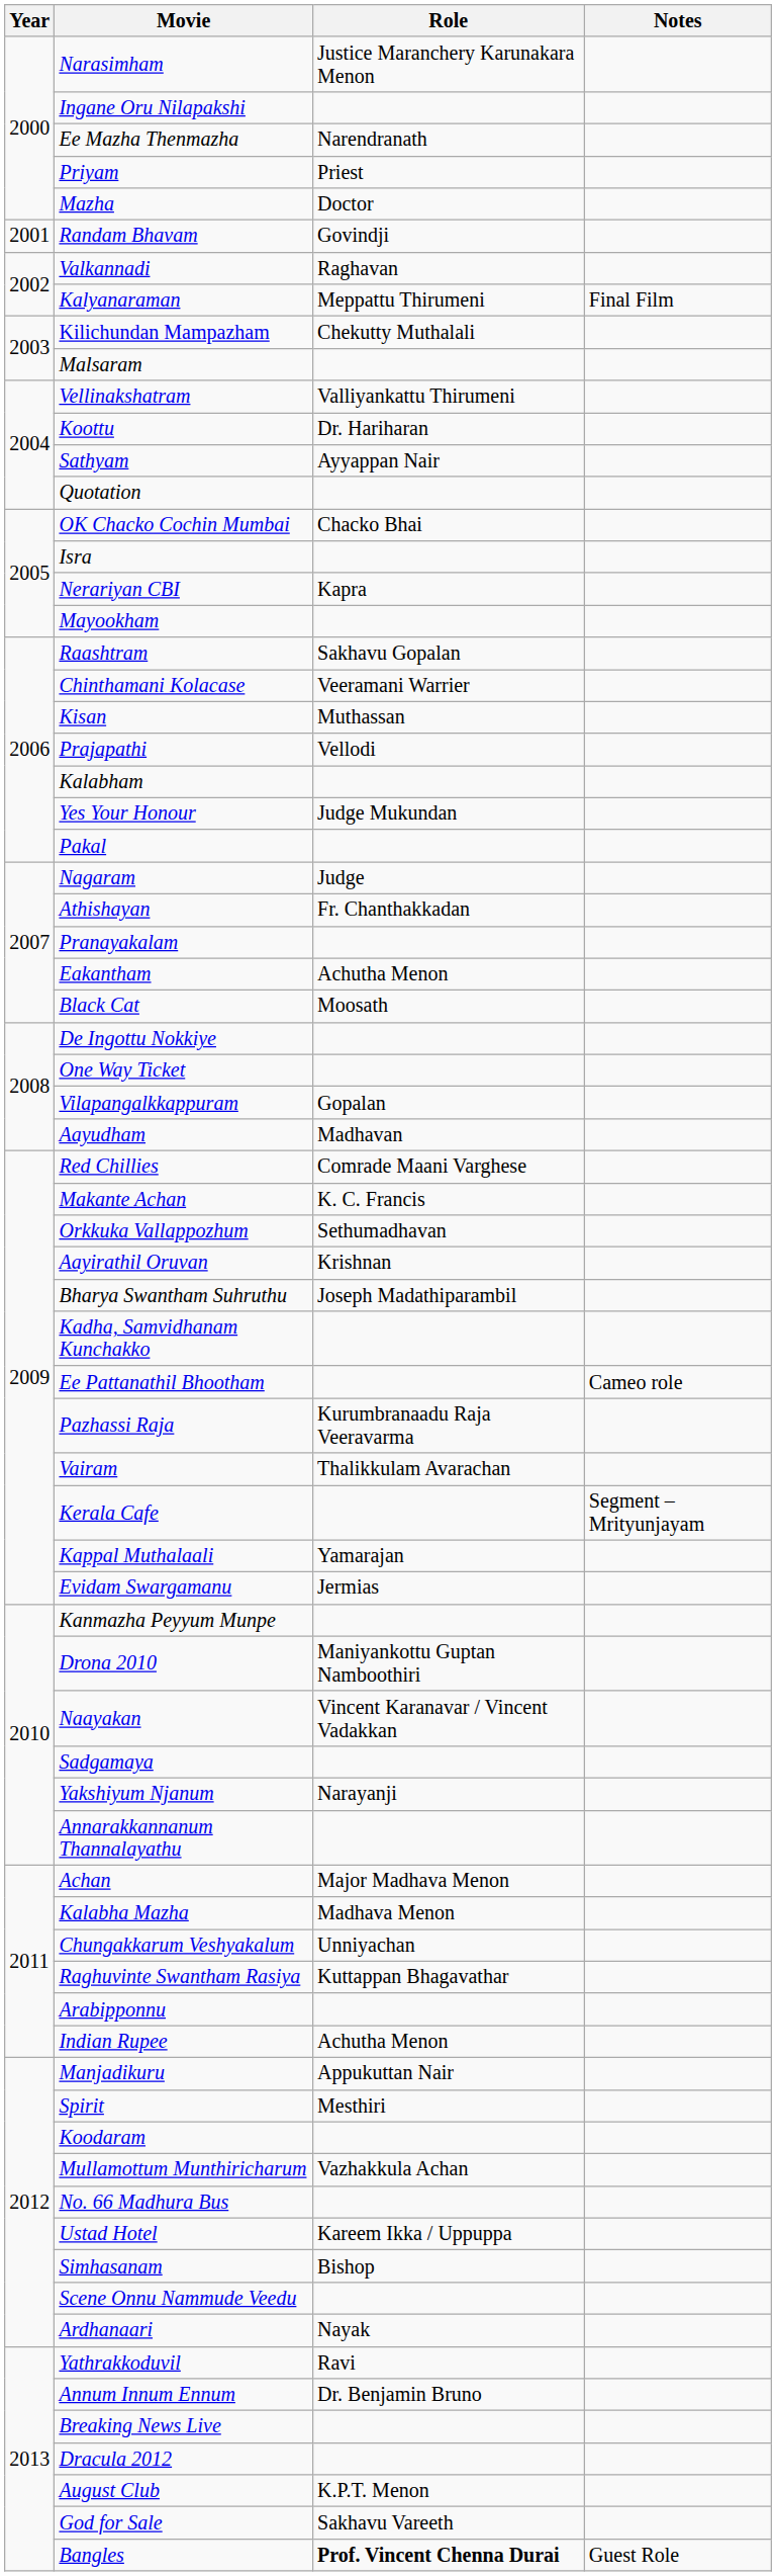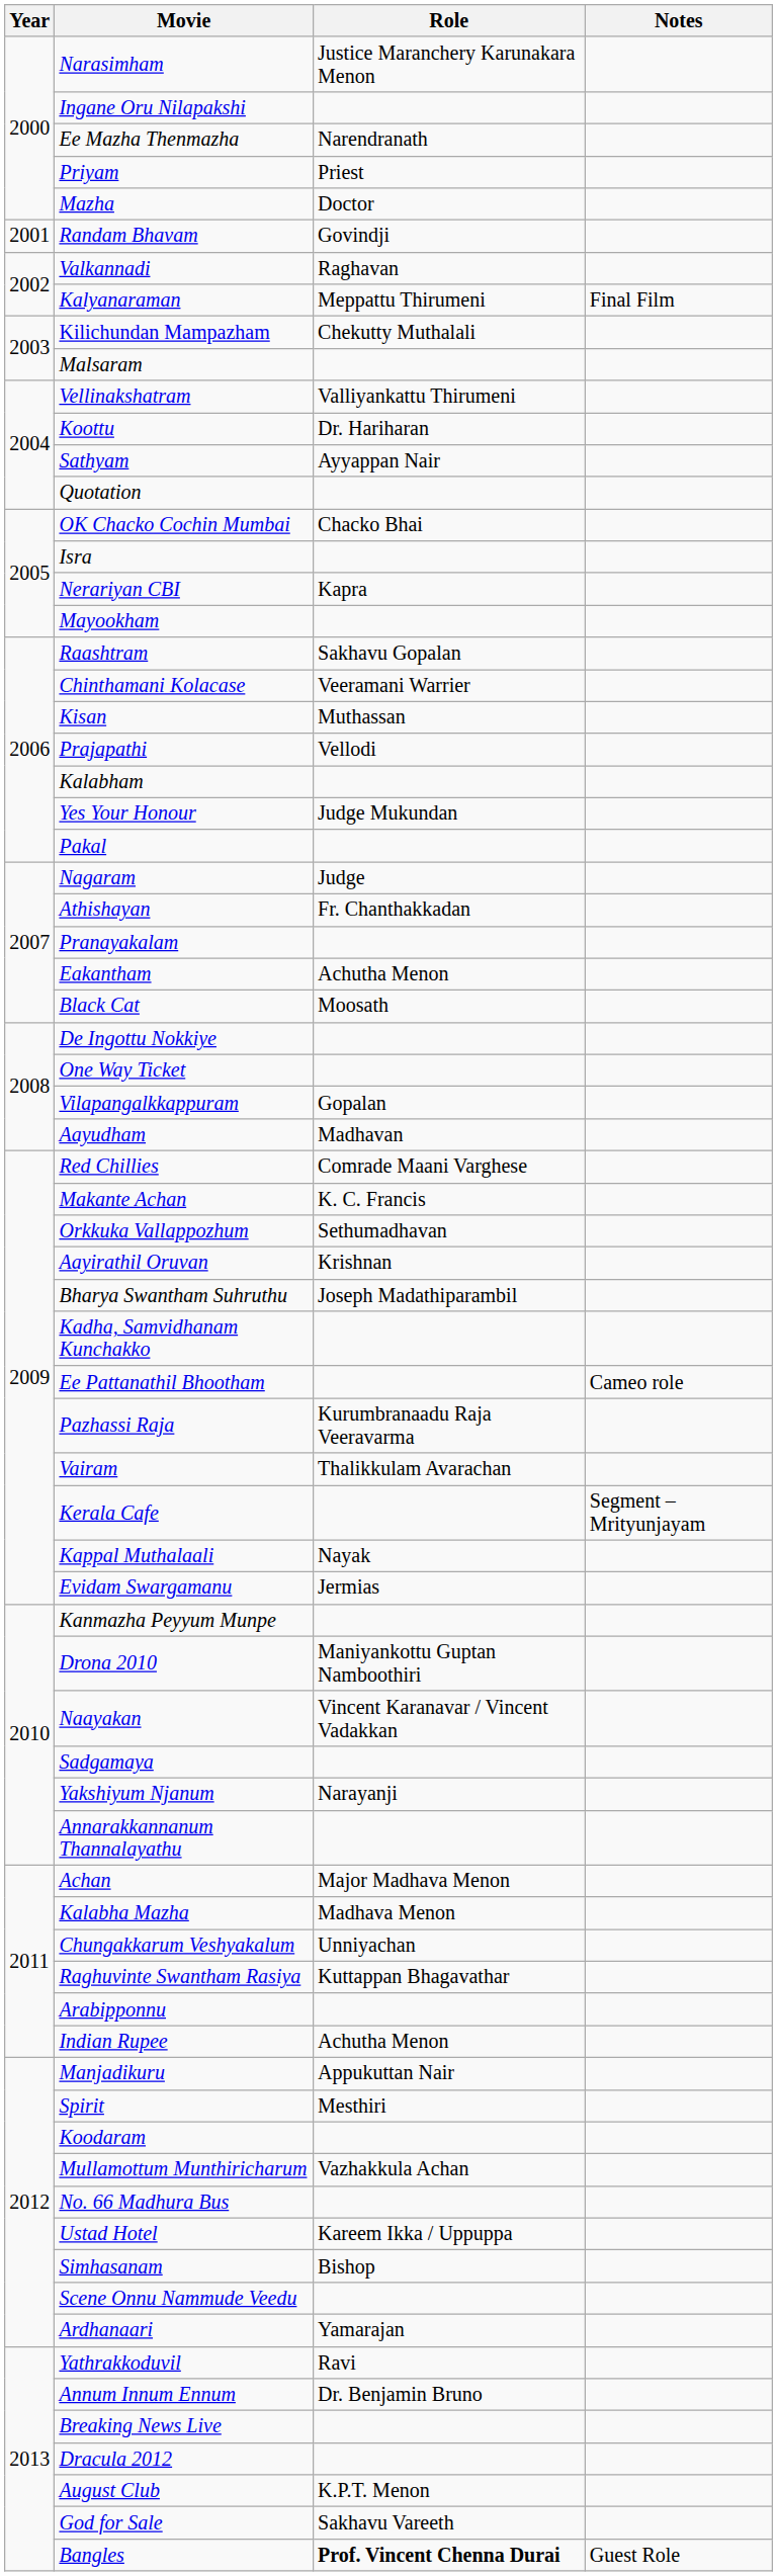 <table class="wikitable">
 <tr>
 <th>Year</th>
 <th>Movie</th>
 <th>Role</th>
 <th>Notes</th>
 </tr>
 <tr>
 <td rowspan="5">2000</td>
 <td><em><a href='#'>Narasimham</a></em></td>
 <td>Justice Maranchery Karunakara Menon</td>
 <td></td>
 </tr>
 <tr>
 <td><em><a href='#'>Ingane Oru Nilapakshi</a></em></td>
 <td></td>
 <td></td>
 </tr>
 <tr>
 <td><em>Ee Mazha Thenmazha</em></td>
 <td>Narendranath</td>
 <td></td>
 </tr>
 <tr>
 <td><em><a href='#'>Priyam</a></em></td>
 <td>Priest</td>
 <td></td>
 </tr>
 <tr>
 <td><em><a href='#'>Mazha</a></em></td>
 <td>Doctor</td>
 <td></td>
 </tr>
 <tr>
 <td>2001</td>
 <td><em><a href='#'>Randam Bhavam</a></em></td>
 <td>Govindji</td>
 <td></td>
 </tr>
 <tr>
 <td rowspan="2">2002</td>
 <td><em><a href='#'>Valkannadi</a></em></td>
 <td>Raghavan</td>
 <td></td>
 </tr>
 <tr>
 <td><em><a href='#'>Kalyanaraman</a></em></td>
 <td>Meppattu Thirumeni</td>
 <td>Final Film</td>
 </tr>
 <tr>
 <td rowspan="2">2003</td>
 <td><a href='#'>Kilichundan Mampazham</a></td>
 <td>Chekutty Muthalali</td>
 <td></td>
 </tr>
 <tr>
 <td><em>Malsaram</em></td>
 <td></td>
 <td></td>
 </tr>
 <tr>
 <td rowspan="4">2004</td>
 <td><em><a href='#'>Vellinakshatram</a></em></td>
 <td>Valliyankattu Thirumeni</td>
 <td></td>
 </tr>
 <tr>
 <td><a href='#'><em>Koottu</em></a></td>
 <td>Dr. Hariharan</td>
 <td></td>
 </tr>
 <tr>
 <td><em><a href='#'>Sathyam</a></em></td>
 <td>Ayyappan Nair</td>
 <td></td>
 </tr>
 <tr>
 <td><em>Quotation</em></td>
 <td></td>
 <td></td>
 </tr>
 <tr>
 <td rowspan="4">2005</td>
 <td><em><a href='#'>OK Chacko Cochin Mumbai</a></em></td>
 <td>Chacko Bhai</td>
 <td></td>
 </tr>
 <tr>
 <td><em>Isra</em></td>
 <td></td>
 <td></td>
 </tr>
 <tr>
 <td><em><a href='#'>Nerariyan CBI</a></em></td>
 <td>Kapra</td>
 <td></td>
 </tr>
 <tr>
 <td><em><a href='#'>Mayookham</a></em></td>
 <td></td>
 <td></td>
 </tr>
 <tr>
 <td rowspan="7">2006</td>
 <td><em><a href='#'>Raashtram</a></em></td>
 <td>Sakhavu Gopalan</td>
 <td></td>
 </tr>
 <tr>
 <td><em><a href='#'>Chinthamani Kolacase</a></em></td>
 <td>Veeramani Warrier</td>
 <td></td>
 </tr>
 <tr>
 <td><em><a href='#'>Kisan</a></em></td>
 <td>Muthassan</td>
 <td></td>
 </tr>
 <tr>
 <td><em><a href='#'>Prajapathi</a></em></td>
 <td>Vellodi</td>
 <td></td>
 </tr>
 <tr>
 <td><em>Kalabham</em></td>
 <td></td>
 <td></td>
 </tr>
 <tr>
 <td><em><a href='#'>Yes Your Honour</a></em></td>
 <td>Judge Mukundan</td>
 <td></td>
 </tr>
 <tr>
 <td><em><a href='#'>Pakal</a></em></td>
 <td></td>
 <td></td>
 </tr>
 <tr>
 <td rowspan="5">2007</td>
 <td><em><a href='#'>Nagaram</a></em></td>
 <td>Judge</td>
 <td></td>
 </tr>
 <tr>
 <td><a href='#'><em>Athishayan</em></a></td>
 <td>Fr. Chanthakkadan</td>
 <td></td>
 </tr>
 <tr>
 <td><em><a href='#'>Pranayakalam</a></em></td>
 <td></td>
 <td></td>
 </tr>
 <tr>
 <td><em><a href='#'>Eakantham</a></em></td>
 <td>Achutha Menon</td>
 <td></td>
 </tr>
 <tr>
 <td><a href='#'><em>Black Cat</em></a></td>
 <td>Moosath</td>
 <td></td>
 </tr>
 <tr>
 <td rowspan="4">2008</td>
 <td><em><a href='#'>De Ingottu Nokkiye</a></em></td>
 <td></td>
 <td></td>
 </tr>
 <tr>
 <td><em><a href='#'>One Way Ticket</a></em></td>
 <td></td>
 <td></td>
 </tr>
 <tr>
 <td><em><a href='#'>Vilapangalkkappuram</a></em></td>
 <td>Gopalan</td>
 <td></td>
 </tr>
 <tr>
 <td><em><a href='#'>Aayudham</a></em></td>
 <td>Madhavan</td>
 <td></td>
 </tr>
 <tr>
 <td rowspan="12">2009</td>
 <td><a href='#'><em>Red Chillies</em></a></td>
 <td>Comrade Maani Varghese</td>
 <td></td>
 </tr>
 <tr>
 <td><em><a href='#'>Makante Achan</a></em></td>
 <td>K. C. Francis</td>
 <td></td>
 </tr>
 <tr>
 <td><em><a href='#'>Orkkuka Vallappozhum</a></em></td>
 <td>Sethumadhavan</td>
 <td></td>
 </tr>
 <tr>
 <td><a href='#'><em>Aayirathil Oruvan</em></a></td>
 <td>Krishnan</td>
 <td></td>
 </tr>
 <tr>
 <td><em>Bharya Swantham Suhruthu</em></td>
 <td>Joseph Madathiparambil</td>
 <td></td>
 </tr>
 <tr>
 <td><em><a href='#'>Kadha, Samvidhanam Kunchakko</a></em></td>
 <td></td>
 <td></td>
 </tr>
 <tr>
 <td><em><a href='#'>Ee Pattanathil Bhootham</a></em></td>
 <td></td>
 <td>Cameo role</td>
 </tr>
 <tr>
 <td><a href='#'><em>Pazhassi Raja</em></a></td>
 <td>Kurumbranaadu Raja Veeravarma</td>
 <td></td>
 </tr>
 <tr>
 <td><a href='#'><em>Vairam</em></a></td>
 <td>Thalikkulam Avarachan</td>
 <td></td>
 </tr>
 <tr>
 <td><em><a href='#'>Kerala Cafe</a></em></td>
 <td></td>
 <td>Segment – Mrityunjayam</td>
 </tr>
 <tr>
 <td><em><a href='#'>Kappal Muthalaali</a></em></td>
-<td>Yamarajan</td>
+<td>Nayak</td>
 <td></td>
 </tr>
 <tr>
 <td><em><a href='#'>Evidam Swargamanu</a></em></td>
 <td>Jermias</td>
 <td></td>
 </tr>
 <tr>
 <td rowspan="6">2010</td>
 <td><em>Kanmazha Peyyum Munpe</em></td>
 <td></td>
 <td></td>
 </tr>
 <tr>
 <td><em><a href='#'>Drona 2010</a></em></td>
 <td>Maniyankottu Guptan Namboothiri</td>
 <td></td>
 </tr>
 <tr>
 <td><a href='#'><em>Naayakan</em></a></td>
 <td>Vincent Karanavar /  Vincent Vadakkan</td>
 <td></td>
 </tr>
 <tr>
 <td><em><a href='#'>Sadgamaya</a></em></td>
 <td></td>
 <td></td>
 </tr>
 <tr>
 <td><em><a href='#'>Yakshiyum Njanum</a></em></td>
 <td>Narayanji</td>
 <td></td>
 </tr>
 <tr>
 <td><em><a href='#'>Annarakkannanum Thannalayathu</a></em></td>
 <td></td>
 <td></td>
 </tr>
 <tr>
 <td rowspan="6">2011</td>
 <td><em><a href='#'>Achan</a></em></td>
 <td>Major Madhava Menon</td>
 <td></td>
 </tr>
 <tr>
 <td><em><a href='#'>Kalabha Mazha</a></em></td>
 <td>Madhava Menon</td>
 <td></td>
 </tr>
 <tr>
 <td><em><a href='#'>Chungakkarum Veshyakalum</a></em></td>
 <td>Unniyachan</td>
 <td></td>
 </tr>
 <tr>
 <td><a href='#'><em>Raghuvinte Swantham Rasiya</em></a></td>
 <td>Kuttappan Bhagavathar</td>
 <td></td>
 </tr>
 <tr>
 <td><a href='#'><em>Arabipponnu</em></a></td>
 <td></td>
 <td></td>
 </tr>
 <tr>
 <td><a href='#'><em>Indian Rupee</em></a></td>
 <td>Achutha Menon</td>
 <td></td>
 </tr>
 <tr>
 <td rowspan="9">2012</td>
 <td><em><a href='#'>Manjadikuru</a></em></td>
 <td>Appukuttan Nair</td>
 <td></td>
 </tr>
 <tr>
 <td><em><a href='#'>Spirit</a></em></td>
 <td>Mesthiri</td>
 <td></td>
 </tr>
 <tr>
 <td><em><a href='#'>Koodaram</a></em></td>
 <td></td>
 <td></td>
 </tr>
 <tr>
 <td><em><a href='#'>Mullamottum Munthiricharum</a></em></td>
 <td>Vazhakkula Achan</td>
 <td></td>
 </tr>
 <tr>
 <td><em><a href='#'>No. 66 Madhura Bus</a></em></td>
 <td></td>
 <td></td>
 </tr>
 <tr>
 <td><em><a href='#'>Ustad Hotel</a></em></td>
 <td>Kareem Ikka / Uppuppa</td>
 <td></td>
 </tr>
 <tr>
 <td><em><a href='#'>Simhasanam</a></em></td>
 <td>Bishop</td>
 <td></td>
 </tr>
 <tr>
 <td><em><a href='#'>Scene Onnu Nammude Veedu</a></em></td>
 <td></td>
 <td></td>
 </tr>
 <tr>
 <td><em><a href='#'>Ardhanaari</a></em></td>
-<td>Nayak</td>
+<td>Yamarajan</td>
 <td></td>
 </tr>
 <tr>
 <td rowspan="7">2013</td>
 <td><em><a href='#'>Yathrakkoduvil</a></em></td>
 <td>Ravi</td>
 <td></td>
 </tr>
 <tr>
 <td><em><a href='#'>Annum Innum Ennum</a></em></td>
 <td>Dr. Benjamin Bruno</td>
 <td></td>
 </tr>
 <tr>
 <td><em><a href='#'>Breaking News Live</a></em></td>
 <td></td>
 <td></td>
 </tr>
 <tr>
 <td><em><a href='#'>Dracula 2012</a></em></td>
 <td></td>
 <td></td>
 </tr>
 <tr>
 <td><em><a href='#'>August Club</a></em></td>
 <td>K.P.T. Menon</td>
 <td></td>
 </tr>
 <tr>
 <td><em><a href='#'>God for Sale</a></em></td>
 <td>Sakhavu Vareeth</td>
 <td></td>
 </tr>
 <tr>
 <td><em><a href='#'>Bangles</a></em></td>
 <td><strong>Prof. Vincent Chenna Durai</strong></td>
 <td>Guest Role</td>
 </tr>
 </table>
